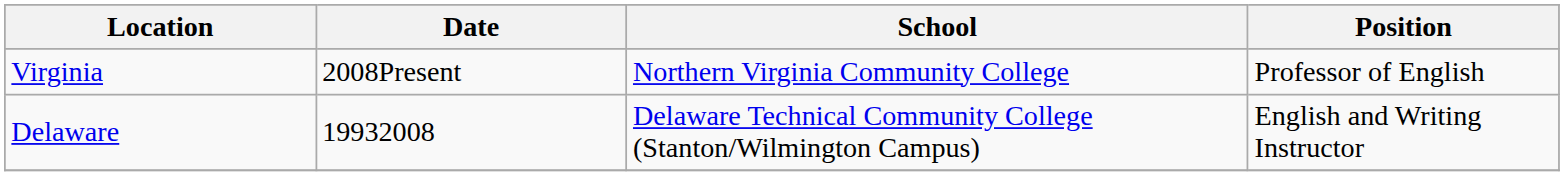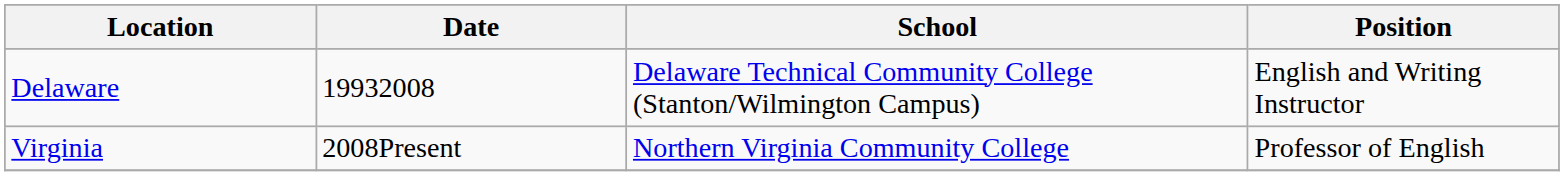 <table class="wikitable" style="width:100%;">
 <tr>
 <th style="width:20%;">Location</th>
 <th style="width:20%;">Date</th>
 <th style="width:40%;">School</th>
 <th style="width:20%;">Position</th>
 </tr>
 <tr>
+<td><a href='#'>Delaware</a></td>
+<td>19932008</td>
+<td><a href='#'>Delaware Technical Community College</a>  (Stanton/Wilmington Campus)</td>
+<td>English and Writing Instructor</td>
+</tr>
+<tr>
 <td><a href='#'>Virginia</a></td>
 <td>2008Present</td>
 <td><a href='#'>Northern Virginia Community College</a></td>
 <td>Professor of English</td>
 </tr>
 <tr>
-<td><a href='#'>Delaware</a></td>
-<td>19932008</td>
-<td><a href='#'>Delaware Technical Community College</a>  (Stanton/Wilmington Campus)</td>
-<td>English and Writing Instructor</td>
-</tr>
-<tr>
 </tr>
 </table>
